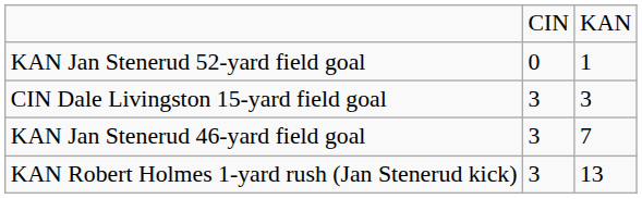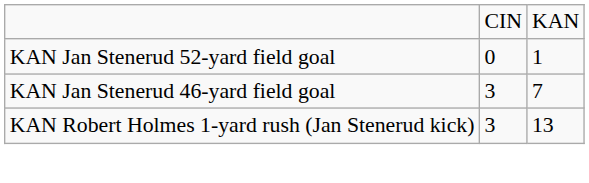 <table class="wikitable">
 <tr>
 <td></td>
 <td>CIN</td>
 <td>KAN</td>
 </tr>
 <tr>
 <td>KAN Jan Stenerud 52-yard field goal</td>
 <td>0</td>
 <td>1</td>
 </tr>
 <tr>
-<td>CIN Dale Livingston 15-yard field goal</td>
-<td>3</td>
-<td>3</td>
-</tr>
-<tr>
 <td>KAN Jan Stenerud 46-yard field goal</td>
 <td>3</td>
 <td>7</td>
 </tr>
 <tr>
 <td>KAN Robert Holmes 1-yard rush (Jan Stenerud kick)</td>
 <td>3</td>
 <td>13</td>
 </tr>
 </table>
